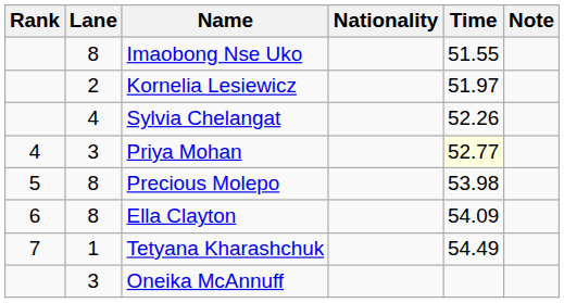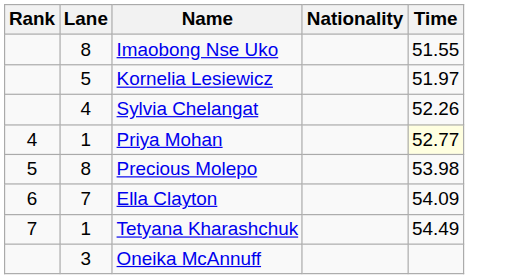 <table class="wikitable sortable" style="text-align:center">
 <tr>
 <th>Rank</th>
 <th>Lane</th>
 <th>Name</th>
 <th>Nationality</th>
 <th>Time</th>
-<th>Note</th>
 </tr>
 <tr>
 <td></td>
 <td>8</td>
 <td align=left><a href='#'>Imaobong Nse Uko</a></td>
 <td align=left></td>
 <td>51.55</td>
-<td></td>
 </tr>
 <tr>
 <td></td>
-<td>2</td>
+<td>5</td>
 <td align=left><a href='#'>Kornelia Lesiewicz</a></td>
 <td align=left></td>
 <td>51.97</td>
-<td></td>
 </tr>
 <tr>
 <td></td>
 <td>4</td>
 <td align=left><a href='#'>Sylvia Chelangat</a></td>
 <td align=left></td>
 <td>52.26</td>
-<td></td>
 </tr>
 <tr>
 <td>4</td>
-<td>3</td>
+<td>1</td>
 <td align=left><a href='#'>Priya Mohan</a></td>
 <td align=left></td>
 <td style="background: lightyellow;">52.77</td>
-<td></td>
 </tr>
 <tr>
 <td>5</td>
 <td>8</td>
 <td align=left><a href='#'>Precious Molepo</a></td>
 <td align=left></td>
 <td>53.98</td>
-<td></td>
 </tr>
 <tr>
 <td>6</td>
-<td>8</td>
+<td>7</td>
 <td align=left><a href='#'>Ella Clayton</a></td>
 <td align=left></td>
 <td>54.09</td>
-<td></td>
 </tr>
 <tr>
 <td>7</td>
 <td>1</td>
 <td align=left><a href='#'>Tetyana Kharashchuk</a></td>
 <td align=left></td>
 <td>54.49</td>
-<td></td>
 </tr>
 <tr>
 <td></td>
 <td>3</td>
 <td align=left><a href='#'>Oneika McAnnuff</a></td>
 <td align=left></td>
 <td></td>
-<td></td>
 </tr>
 </table>
